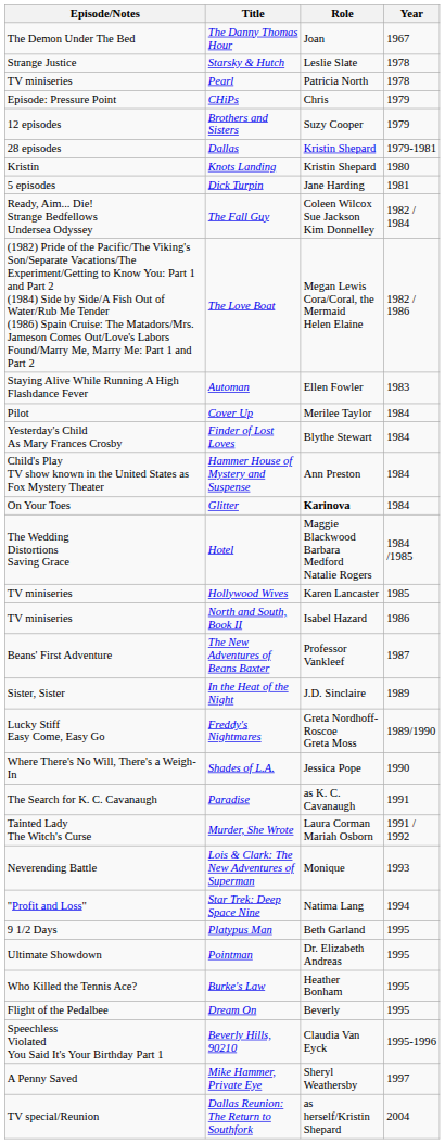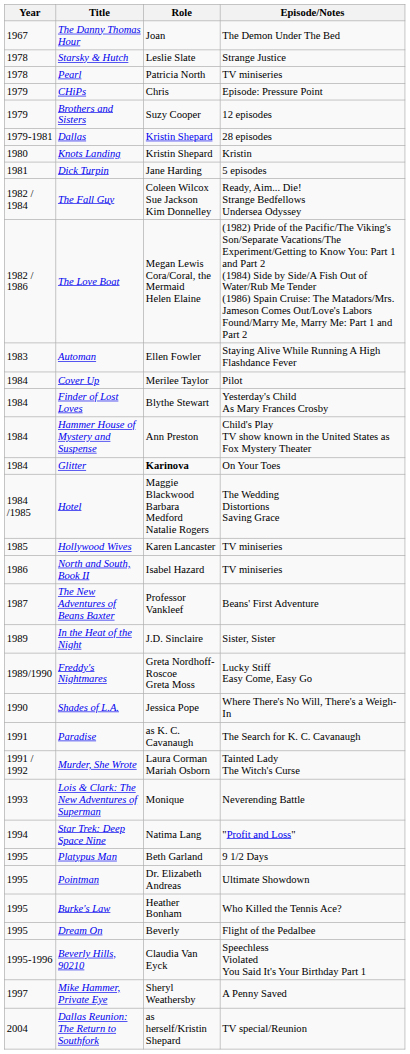 <table class="wikitable sortable">
 <tr>
-<th>Episode/Notes</th>
+<th>Year</th>
 <th>Title</th>
 <th>Role</th>
-<th>Year</th>
+<th>Episode/Notes</th>
 </tr>
 <tr>
-<td>The Demon Under The Bed</td>
+<td>1967</td>
 <td><em><a href='#'>The Danny Thomas Hour</a></em></td>
 <td>Joan</td>
-<td>1967</td>
+<td>The Demon Under The Bed</td>
 </tr>
 <tr>
-<td>Strange Justice</td>
+<td>1978</td>
 <td><em><a href='#'>Starsky & Hutch</a></em></td>
 <td>Leslie Slate</td>
-<td>1978</td>
+<td>Strange Justice</td>
 </tr>
 <tr>
-<td>TV miniseries</td>
+<td>1978</td>
 <td><em><a href='#'>Pearl</a></em></td>
 <td>Patricia North</td>
-<td>1978</td>
+<td>TV miniseries</td>
 </tr>
 <tr>
-<td>Episode: Pressure Point</td>
+<td>1979</td>
 <td><em><a href='#'>CHiPs</a></em></td>
 <td>Chris</td>
-<td>1979</td>
+<td>Episode: Pressure Point</td>
 </tr>
 <tr>
-<td>12 episodes</td>
+<td>1979</td>
 <td><em><a href='#'>Brothers and Sisters</a></em></td>
 <td>Suzy Cooper</td>
-<td>1979</td>
+<td>12 episodes</td>
 </tr>
 <tr>
-<td>28 episodes</td>
+<td>1979-1981</td>
 <td><em><a href='#'>Dallas</a></em></td>
 <td><a href='#'>Kristin Shepard</a></td>
-<td>1979-1981</td>
+<td>28 episodes</td>
 </tr>
 <tr>
-<td>Kristin</td>
+<td>1980</td>
 <td><em><a href='#'>Knots Landing</a></em></td>
 <td>Kristin Shepard</td>
-<td>1980</td>
+<td>Kristin</td>
 </tr>
 <tr>
-<td>5 episodes</td>
+<td>1981</td>
 <td><em><a href='#'>Dick Turpin</a></em></td>
 <td>Jane Harding</td>
-<td>1981</td>
+<td>5 episodes</td>
 </tr>
 <tr>
-<td>Ready, Aim... Die! <br> Strange Bedfellows<br> Undersea Odyssey</td>
+<td>1982 / 1984</td>
 <td><em><a href='#'>The Fall Guy</a></em></td>
 <td>Coleen Wilcox <br> Sue Jackson <br> Kim Donnelley</td>
-<td>1982 / 1984</td>
+<td>Ready, Aim... Die! <br> Strange Bedfellows<br> Undersea Odyssey</td>
 </tr>
 <tr>
-<td>(1982) Pride of the Pacific/The Viking's Son/Separate Vacations/The Experiment/Getting to Know You: Part 1 and Part 2 <br>(1984) Side by Side/A Fish Out of Water/Rub Me Tender <br>  (1986) Spain Cruise: The Matadors/Mrs. Jameson Comes Out/Love's Labors Found/Marry Me, Marry Me: Part 1 and Part 2</td>
+<td>1982 / 1986</td>
 <td><em><a href='#'>The Love Boat</a></em></td>
 <td>Megan Lewis <br> Cora/Coral, the Mermaid <br> Helen Elaine</td>
-<td>1982 / 1986</td>
+<td>(1982) Pride of the Pacific/The Viking's Son/Separate Vacations/The Experiment/Getting to Know You: Part 1 and Part 2 <br>(1984) Side by Side/A Fish Out of Water/Rub Me Tender <br>  (1986) Spain Cruise: The Matadors/Mrs. Jameson Comes Out/Love's Labors Found/Marry Me, Marry Me: Part 1 and Part 2</td>
 </tr>
 <tr>
-<td>Staying Alive While Running A High Flashdance Fever</td>
+<td>1983</td>
 <td><em><a href='#'>Automan</a></em></td>
 <td>Ellen Fowler</td>
-<td>1983</td>
+<td>Staying Alive While Running A High Flashdance Fever</td>
 </tr>
 <tr>
-<td>Pilot</td>
+<td>1984</td>
 <td><em><a href='#'>Cover Up</a></em></td>
 <td>Merilee Taylor</td>
-<td>1984</td>
+<td>Pilot</td>
 </tr>
 <tr>
-<td>Yesterday's Child <br> As Mary Frances Crosby</td>
+<td>1984</td>
 <td><em><a href='#'>Finder of Lost Loves</a></em></td>
 <td>Blythe Stewart</td>
-<td>1984</td>
+<td>Yesterday's Child <br> As Mary Frances Crosby</td>
 </tr>
 <tr>
-<td>Child's Play <br> TV show known in the United States as Fox Mystery Theater</td>
+<td>1984</td>
 <td><em><a href='#'>Hammer House of Mystery and Suspense</a></em></td>
 <td>Ann Preston</td>
-<td>1984</td>
+<td>Child's Play <br> TV show known in the United States as Fox Mystery Theater</td>
 </tr>
 <tr>
-<td>On Your Toes</td>
+<td>1984</td>
 <td><em><a href='#'>Glitter</a></em></td>
 <td><strong>Karinova</strong></td>
-<td>1984</td>
+<td>On Your Toes</td>
 </tr>
 <tr>
-<td>The Wedding <br>Distortions <br> Saving Grace</td>
+<td>1984 /1985</td>
 <td><em><a href='#'>Hotel</a></em></td>
 <td>Maggie Blackwood <br> Barbara Medford <br> Natalie Rogers</td>
-<td>1984 /1985</td>
+<td>The Wedding <br>Distortions <br> Saving Grace</td>
 </tr>
 <tr>
-<td>TV miniseries</td>
+<td>1985</td>
 <td><em><a href='#'>Hollywood Wives</a></em></td>
 <td>Karen Lancaster</td>
-<td>1985</td>
+<td>TV miniseries</td>
 </tr>
 <tr>
-<td>TV miniseries</td>
+<td>1986</td>
 <td><em><a href='#'>North and South, Book II</a></em></td>
 <td>Isabel Hazard</td>
-<td>1986</td>
+<td>TV miniseries</td>
 </tr>
 <tr>
-<td>Beans' First Adventure</td>
+<td>1987</td>
 <td><em><a href='#'>The New Adventures of Beans Baxter</a></em></td>
 <td>Professor Vankleef</td>
-<td>1987</td>
+<td>Beans' First Adventure</td>
 </tr>
 <tr>
-<td>Sister, Sister</td>
+<td>1989</td>
 <td><em><a href='#'>In the Heat of the Night</a></em></td>
 <td>J.D. Sinclaire</td>
-<td>1989</td>
+<td>Sister, Sister</td>
 </tr>
 <tr>
-<td>Lucky Stiff <br>Easy Come, Easy Go</td>
+<td>1989/1990</td>
 <td><em><a href='#'>Freddy's Nightmares</a></em></td>
 <td>Greta Nordhoff-Roscoe <br> Greta Moss</td>
-<td>1989/1990</td>
+<td>Lucky Stiff <br>Easy Come, Easy Go</td>
 </tr>
 <tr>
-<td>Where There's No Will, There's a Weigh-In</td>
+<td>1990</td>
 <td><em><a href='#'>Shades of L.A.</a></em></td>
 <td>Jessica Pope</td>
-<td>1990</td>
+<td>Where There's No Will, There's a Weigh-In</td>
 </tr>
 <tr>
-<td>The Search for K. C. Cavanaugh</td>
+<td>1991</td>
 <td><em><a href='#'>Paradise</a></em></td>
 <td>as K. C. Cavanaugh</td>
-<td>1991</td>
+<td>The Search for K. C. Cavanaugh</td>
 </tr>
 <tr>
-<td>Tainted Lady<br>The Witch's Curse</td>
+<td>1991 / 1992</td>
 <td><em><a href='#'>Murder, She Wrote</a></em></td>
 <td>Laura Corman <br> Mariah Osborn</td>
-<td>1991 / 1992</td>
+<td>Tainted Lady<br>The Witch's Curse</td>
 </tr>
 <tr>
-<td>Neverending Battle</td>
+<td>1993</td>
 <td><em><a href='#'>Lois & Clark: The New Adventures of Superman</a></em></td>
 <td>Monique</td>
-<td>1993</td>
+<td>Neverending Battle</td>
 </tr>
 <tr>
-<td>"<a href='#'>Profit and Loss</a>"</td>
+<td>1994</td>
 <td><em><a href='#'>Star Trek: Deep Space Nine</a></em></td>
 <td>Natima Lang</td>
-<td>1994</td>
+<td>"<a href='#'>Profit and Loss</a>"</td>
 </tr>
 <tr>
-<td>9 1/2 Days</td>
+<td>1995</td>
 <td><em><a href='#'>Platypus Man</a></em></td>
 <td>Beth Garland</td>
-<td>1995</td>
+<td>9 1/2 Days</td>
 </tr>
 <tr>
-<td>Ultimate Showdown</td>
+<td>1995</td>
 <td><em><a href='#'>Pointman</a></em></td>
 <td>Dr. Elizabeth Andreas</td>
-<td>1995</td>
+<td>Ultimate Showdown</td>
 </tr>
 <tr>
-<td>Who Killed the Tennis Ace?</td>
+<td>1995</td>
 <td><em><a href='#'>Burke's Law</a></em></td>
 <td>Heather Bonham</td>
-<td>1995</td>
+<td>Who Killed the Tennis Ace?</td>
 </tr>
 <tr>
-<td>Flight of the Pedalbee</td>
+<td>1995</td>
 <td><em><a href='#'>Dream On</a></em></td>
 <td>Beverly</td>
-<td>1995</td>
+<td>Flight of the Pedalbee</td>
 </tr>
 <tr>
-<td>Speechless <br> Violated<br>You Said It's Your Birthday Part 1</td>
+<td>1995-1996</td>
 <td><em><a href='#'>Beverly Hills, 90210</a></em></td>
 <td>Claudia Van Eyck</td>
-<td>1995-1996</td>
+<td>Speechless <br> Violated<br>You Said It's Your Birthday Part 1</td>
 </tr>
 <tr>
-<td>A Penny Saved</td>
+<td>1997</td>
 <td><em><a href='#'>Mike Hammer, Private Eye</a></em></td>
 <td>Sheryl Weathersby</td>
-<td>1997</td>
+<td>A Penny Saved</td>
 </tr>
 <tr>
-<td>TV special/Reunion</td>
+<td>2004</td>
 <td><em><a href='#'>Dallas Reunion: The Return to Southfork</a></em></td>
 <td>as herself/Kristin Shepard</td>
-<td>2004</td>
+<td>TV special/Reunion</td>
 </tr>
 </table>
